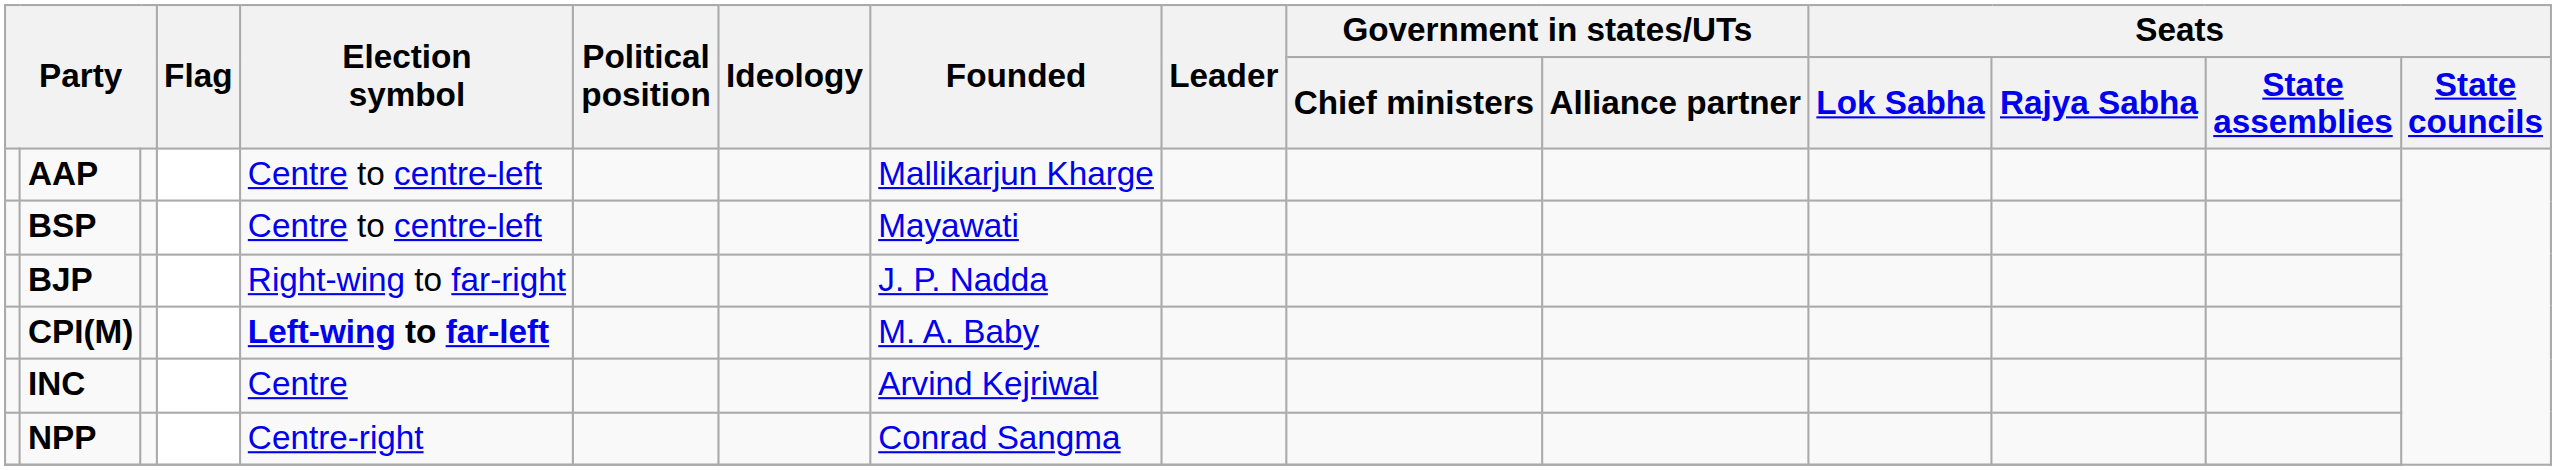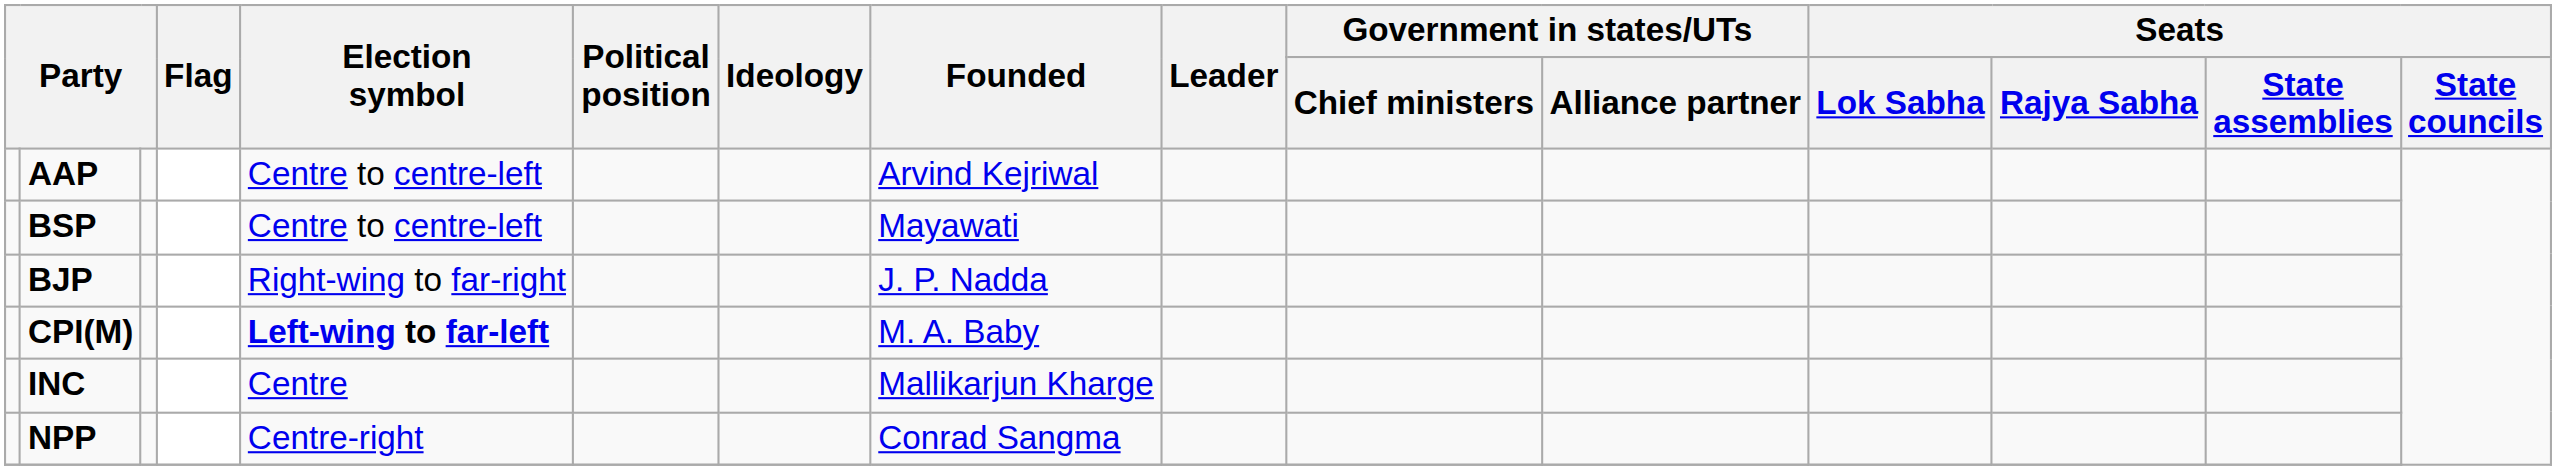 <table class="wikitable sortable">
 <tr>
 <th colspan=3 rowspan=2>Party</th>
 <th rowspan=2 class="unsortable">Flag</th>
 <th rowspan=2 class="unsortable">Election<br>symbol</th>
 <th rowspan=2>Political<br>position</th>
 <th rowspan=2>Ideology</th>
 <th rowspan=2>Founded</th>
 <th rowspan=2>Leader</th>
 <th colspan=2>Government in states/UTs</th>
 <th colspan=4>Seats</th>
 </tr>
 <tr>
 <th>Chief ministers</th>
 <th>Alliance partner</th>
 <th><a href='#'>Lok Sabha</a></th>
 <th><a href='#'>Rajya Sabha</a></th>
 <th><a href='#'>State<br>assemblies</a></th>
 <th><a href='#'>State<br>councils</a></th>
 </tr>
 <tr>
 <td></td>
 <td><strong>AAP</strong></td>
 <td></td>
 <td style="background: white"></td>
 <td><a href='#'>Centre</a> to <a href='#'>centre-left</a></td>
 <td></td>
 <td></td>
-<td><a href='#'>Mallikarjun Kharge</a></td>
+<td><a href='#'>Arvind Kejriwal</a></td>
 <td></td>
 <td></td>
 <td></td>
 <td></td>
 <td></td>
 <td></td>
 </tr>
 <tr>
 <td></td>
 <td><strong>BSP</strong></td>
 <td></td>
 <td style="background: white"></td>
 <td><a href='#'>Centre</a> to <a href='#'>centre-left</a></td>
 <td></td>
 <td></td>
 <td><a href='#'>Mayawati</a></td>
 <td></td>
 <td></td>
 <td></td>
 <td></td>
 <td></td>
 <td></td>
 </tr>
 <tr>
 <td></td>
 <td><strong>BJP</strong></td>
 <td></td>
 <td style="background: white"></td>
 <td><a href='#'>Right-wing</a> to <a href='#'>far-right</a></td>
 <td></td>
 <td></td>
 <td><a href='#'>J. P. Nadda</a></td>
 <td></td>
 <td></td>
 <td></td>
 <td></td>
 <td></td>
 <td></td>
 </tr>
 <tr>
 <td></td>
 <td><strong>CPI(M)</strong></td>
 <td></td>
 <td style="background: white"></td>
 <td><strong><a href='#'>Left-wing</a> to <a href='#'>far-left</a></strong></td>
 <td><br></td>
 <td></td>
 <td><a href='#'>M. A. Baby</a></td>
 <td></td>
 <td></td>
 <td></td>
 <td></td>
 <td></td>
 <td></td>
 </tr>
 <tr>
 <td></td>
 <td><strong>INC</strong></td>
 <td></td>
 <td style="background: white"></td>
 <td><a href='#'>Centre</a></td>
 <td></td>
 <td></td>
-<td><a href='#'>Arvind Kejriwal</a></td>
+<td><a href='#'>Mallikarjun Kharge</a></td>
 <td></td>
 <td></td>
 <td></td>
 <td></td>
 <td></td>
 <td></td>
 </tr>
 <tr>
 <td></td>
 <td><strong>NPP</strong></td>
 <td></td>
 <td style="background: white"></td>
 <td><a href='#'>Centre-right</a></td>
 <td></td>
 <td></td>
 <td><a href='#'>Conrad Sangma</a></td>
 <td></td>
 <td></td>
 <td></td>
 <td></td>
 <td></td>
 <td></td>
 </tr>
 <tr>
 </tr>
 </table>
